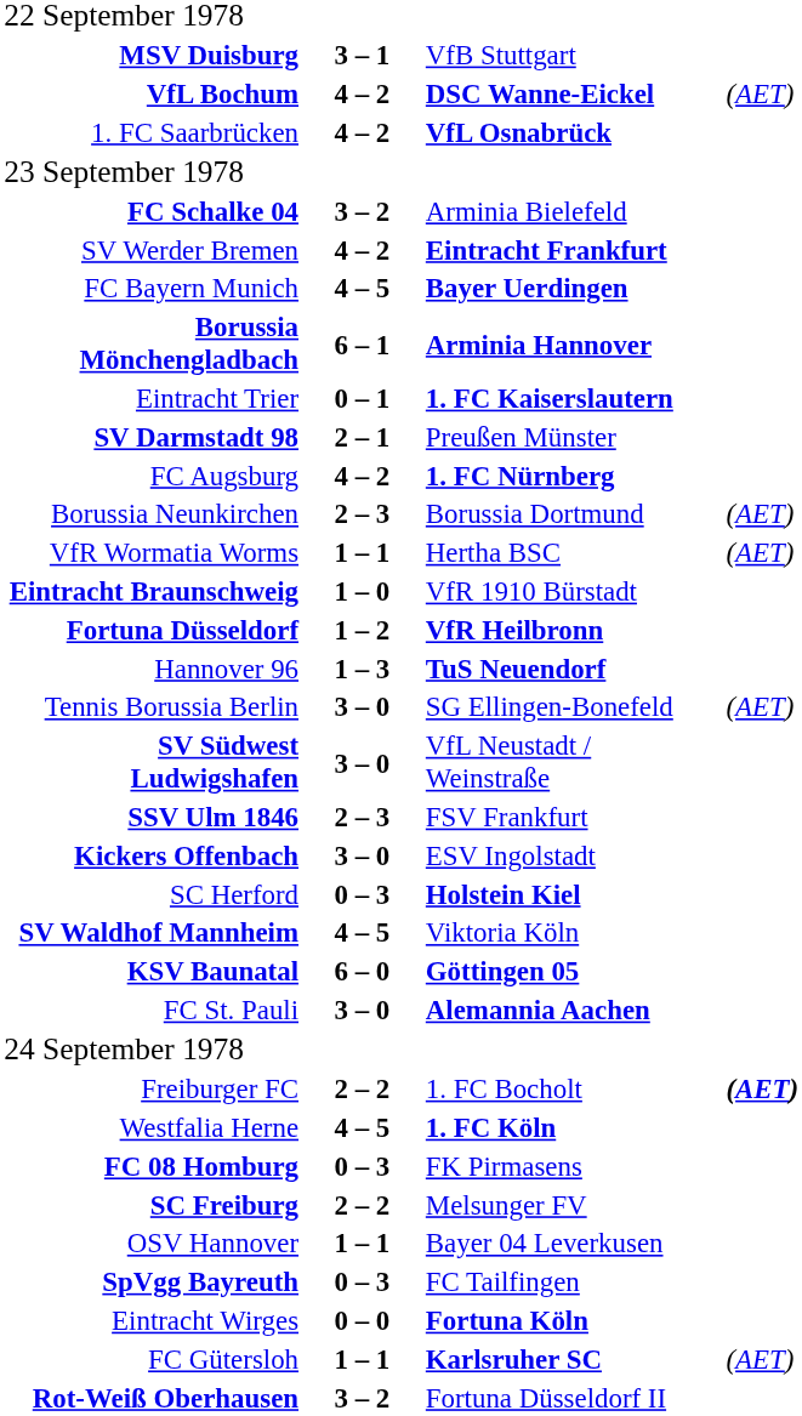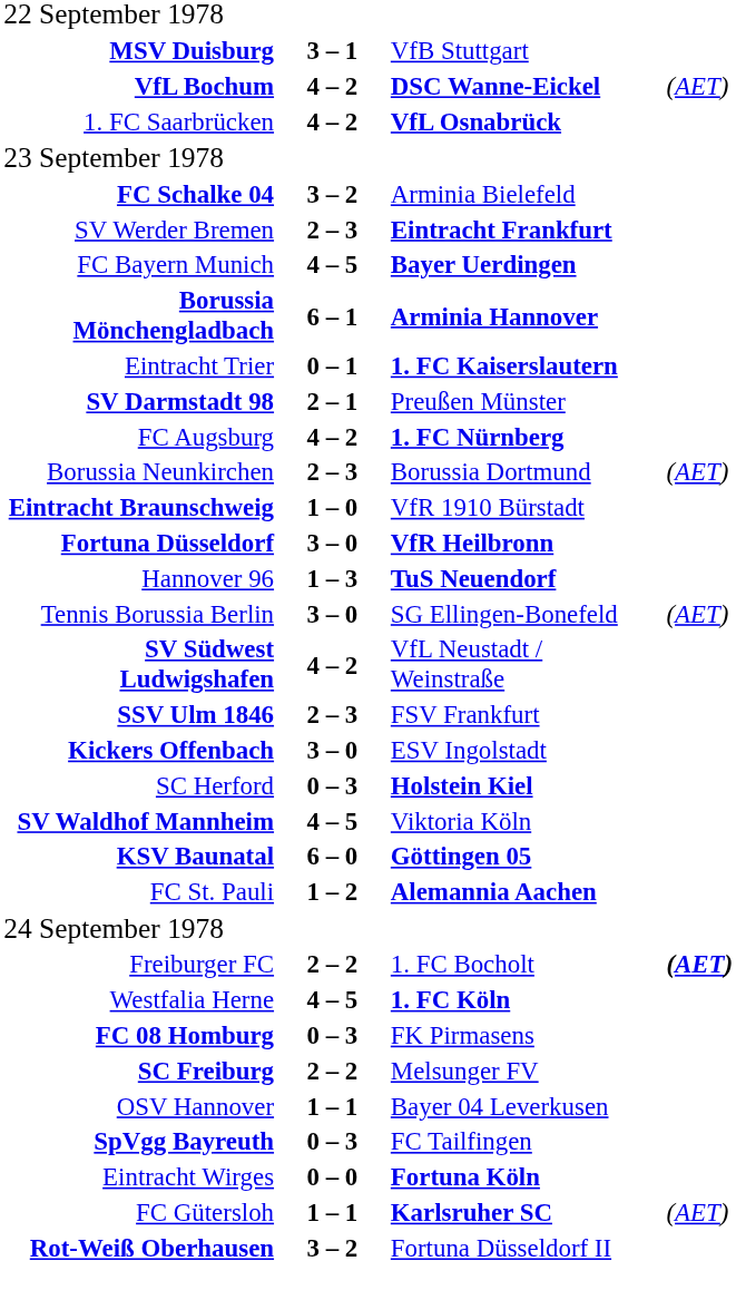 <table style="width:100%;" cellspacing="1">
 <tr>
 <th width=25%></th>
 <th width=10%></th>
 <th width=25%></th>
 <th></th>
 </tr>
 <tr>
 <td>22 September 1978</td>
 </tr>
 <tr style=font-size:90%>
 <td align=right><strong><a href='#'>MSV Duisburg</a></strong></td>
 <td align=center><strong>3 – 1</strong></td>
 <td><a href='#'>VfB Stuttgart</a></td>
 </tr>
 <tr style=font-size:90%>
 <td align=right><strong><a href='#'>VfL Bochum</a></strong></td>
 <td align=center><strong>4 – 2</strong></td>
 <td><strong><a href='#'>DSC Wanne-Eickel</a></strong></td>
 <td><em>(<a href='#'>AET</a>)</em></td>
 </tr>
 <tr style=font-size:90%>
 <td align=right><a href='#'>1. FC Saarbrücken</a></td>
 <td align=center><strong>4 – 2</strong></td>
 <td><strong><a href='#'>VfL Osnabrück</a></strong></td>
 </tr>
 <tr>
 <td>23 September 1978</td>
 </tr>
 <tr style=font-size:90%>
 <td align=right><strong><a href='#'>FC Schalke 04</a></strong></td>
 <td align=center><strong>3 – 2</strong></td>
 <td><a href='#'>Arminia Bielefeld</a></td>
 </tr>
 <tr style=font-size:90%>
 <td align=right><a href='#'>SV Werder Bremen</a></td>
-<td align=center><strong>4 – 2</strong></td>
+<td align=center><strong>2 – 3</strong></td>
 <td><strong><a href='#'>Eintracht Frankfurt</a></strong></td>
 </tr>
 <tr style=font-size:90%>
 <td align=right><a href='#'>FC Bayern Munich</a></td>
 <td align=center><strong>4 – 5</strong></td>
 <td><strong><a href='#'>Bayer Uerdingen</a></strong></td>
 </tr>
 <tr style=font-size:90%>
 <td align=right><strong><a href='#'>Borussia Mönchengladbach</a></strong></td>
 <td align=center><strong>6 – 1</strong></td>
 <td><strong><a href='#'>Arminia Hannover</a></strong></td>
 </tr>
 <tr style=font-size:90%>
 <td align=right><a href='#'>Eintracht Trier</a></td>
 <td align=center><strong>0 – 1</strong></td>
 <td><strong><a href='#'>1. FC Kaiserslautern</a></strong></td>
 </tr>
 <tr style=font-size:90%>
 <td align=right><strong><a href='#'>SV Darmstadt 98</a></strong></td>
 <td align=center><strong>2 – 1</strong></td>
 <td><a href='#'>Preußen Münster</a></td>
 </tr>
 <tr style=font-size:90%>
 <td align=right><a href='#'>FC Augsburg</a></td>
 <td align=center><strong>4 – 2</strong></td>
 <td><strong><a href='#'>1. FC Nürnberg</a></strong></td>
 </tr>
 <tr style=font-size:90%>
 <td align=right><a href='#'>Borussia Neunkirchen</a></td>
 <td align=center><strong>2 – 3</strong></td>
 <td><a href='#'>Borussia Dortmund</a></td>
 <td><em>(<a href='#'>AET</a>)</em></td>
 </tr>
 <tr style=font-size:90%>
-<td align=right><a href='#'>VfR Wormatia Worms</a></td>
-<td align=center><strong>1 – 1</strong></td>
-<td><a href='#'>Hertha BSC</a></td>
-<td><em>(<a href='#'>AET</a>)</em></td>
-</tr>
-<tr style=font-size:90%>
 <td align=right><strong><a href='#'>Eintracht Braunschweig</a></strong></td>
 <td align=center><strong>1 – 0</strong></td>
 <td><a href='#'>VfR 1910 Bürstadt</a></td>
 </tr>
 <tr style=font-size:90%>
 <td align=right><strong><a href='#'>Fortuna Düsseldorf</a></strong></td>
-<td align=center><strong>1 – 2</strong></td>
+<td align=center><strong>3 – 0</strong></td>
 <td><strong><a href='#'>VfR Heilbronn</a></strong></td>
 </tr>
 <tr style=font-size:90%>
 <td align=right><a href='#'>Hannover 96</a></td>
 <td align=center><strong>1 – 3</strong></td>
 <td><strong><a href='#'>TuS Neuendorf</a></strong></td>
 </tr>
 <tr style=font-size:90%>
 <td align=right><a href='#'>Tennis Borussia Berlin</a></td>
 <td align=center><strong>3 – 0</strong></td>
 <td><a href='#'>SG Ellingen-Bonefeld</a></td>
 <td><em>(<a href='#'>AET</a>)</em></td>
 </tr>
 <tr style=font-size:90%>
 <td align=right><strong><a href='#'>SV Südwest Ludwigshafen</a></strong></td>
-<td align=center><strong>3 – 0</strong></td>
+<td align=center><strong>4 – 2</strong></td>
 <td><a href='#'>VfL Neustadt / Weinstraße</a></td>
 </tr>
 <tr style=font-size:90%>
 <td align=right><strong><a href='#'>SSV Ulm 1846</a></strong></td>
 <td align=center><strong>2 – 3</strong></td>
 <td><a href='#'>FSV Frankfurt</a></td>
 </tr>
 <tr style=font-size:90%>
 <td align=right><strong><a href='#'>Kickers Offenbach</a></strong></td>
 <td align=center><strong>3 – 0</strong></td>
 <td><a href='#'>ESV Ingolstadt</a></td>
 </tr>
 <tr style=font-size:90%>
 <td align=right><a href='#'>SC Herford</a></td>
 <td align=center><strong>0 – 3</strong></td>
 <td><strong><a href='#'>Holstein Kiel</a></strong></td>
 </tr>
 <tr style=font-size:90%>
 <td align=right><strong><a href='#'>SV Waldhof Mannheim</a></strong></td>
 <td align=center><strong>4 – 5</strong></td>
 <td><a href='#'>Viktoria Köln</a></td>
 </tr>
 <tr style=font-size:90%>
 <td align=right><strong><a href='#'>KSV Baunatal</a></strong></td>
 <td align=center><strong>6 – 0</strong></td>
 <td><strong><a href='#'>Göttingen 05</a></strong></td>
 </tr>
 <tr style=font-size:90%>
 <td align=right><a href='#'>FC St. Pauli</a></td>
-<td align=center><strong>3 – 0</strong></td>
+<td align=center><strong>1 – 2</strong></td>
 <td><strong><a href='#'>Alemannia Aachen</a></strong></td>
 </tr>
 <tr>
 <td>24 September 1978</td>
 </tr>
 <tr style=font-size:90%>
 <td align=right><a href='#'>Freiburger FC</a></td>
 <td align=center><strong>2 – 2</strong></td>
 <td><a href='#'>1. FC Bocholt</a></td>
 <td><strong><em>(<a href='#'>AET</a>)</em></strong></td>
 </tr>
 <tr style=font-size:90%>
 <td align=right><a href='#'>Westfalia Herne</a></td>
 <td align=center><strong>4 – 5</strong></td>
 <td><strong><a href='#'>1. FC Köln</a></strong></td>
 </tr>
 <tr style=font-size:90%>
 <td align=right><strong><a href='#'>FC 08 Homburg</a></strong></td>
 <td align=center><strong>0 – 3</strong></td>
 <td><a href='#'>FK Pirmasens</a></td>
 </tr>
 <tr style=font-size:90%>
 <td align=right><strong><a href='#'>SC Freiburg</a></strong></td>
 <td align=center><strong>2 – 2</strong></td>
 <td><a href='#'>Melsunger FV</a></td>
 </tr>
 <tr style=font-size:90%>
 <td align=right><a href='#'>OSV Hannover</a></td>
 <td align=center><strong>1 – 1</strong></td>
 <td><a href='#'>Bayer 04 Leverkusen</a></td>
 </tr>
 <tr style=font-size:90%>
 <td align=right><strong><a href='#'>SpVgg Bayreuth</a></strong></td>
 <td align=center><strong>0 – 3</strong></td>
 <td><a href='#'>FC Tailfingen</a></td>
 </tr>
 <tr style=font-size:90%>
 <td align=right><a href='#'>Eintracht Wirges</a></td>
 <td align=center><strong>0 – 0</strong></td>
 <td><strong><a href='#'>Fortuna Köln</a></strong></td>
 </tr>
 <tr style=font-size:90%>
 <td align=right><a href='#'>FC Gütersloh</a></td>
 <td align=center><strong>1 – 1</strong></td>
 <td><strong><a href='#'>Karlsruher SC</a></strong></td>
 <td><em>(<a href='#'>AET</a>)</em></td>
 </tr>
 <tr style=font-size:90%>
 <td align=right><strong><a href='#'>Rot-Weiß Oberhausen</a></strong></td>
 <td align=center><strong>3 – 2</strong></td>
 <td><a href='#'>Fortuna Düsseldorf II</a></td>
 </tr>
 </table>
